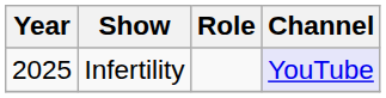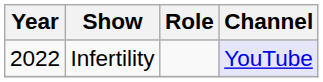 <table class="wikitable sortable">
 <tr>
 <th>Year</th>
 <th>Show</th>
 <th>Role</th>
 <th>Channel</th>
 </tr>
 <tr>
-<td>2025</td>
+<td>2022</td>
 <td>Infertility</td>
 <td></td>
 <td style="background: lavender;"><a href='#'>YouTube</a></td>
 </tr>
 <tr>
 </tr>
 </table>
